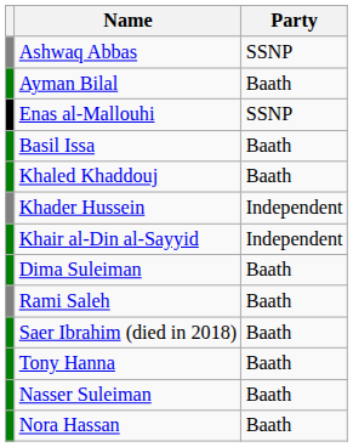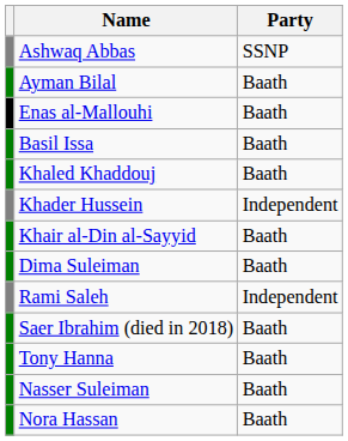 <table class="wikitable sortable">
 <tr>
 <th></th>
 <th>Name</th>
 <th>Party</th>
 </tr>
 <tr>
 <td bgcolor="grey"></td>
 <td><a href='#'>Ashwaq Abbas</a></td>
 <td>SSNP</td>
 </tr>
 <tr>
 <td bgcolor="green"></td>
 <td><a href='#'>Ayman Bilal</a></td>
 <td>Baath</td>
 </tr>
 <tr>
 <td bgcolor="black"></td>
 <td><a href='#'>Enas al-Mallouhi</a></td>
-<td>SSNP</td>
+<td>Baath</td>
 </tr>
 <tr>
 <td bgcolor="green"></td>
 <td><a href='#'>Basil Issa</a></td>
 <td>Baath</td>
 </tr>
 <tr>
 <td bgcolor="green"></td>
 <td><a href='#'>Khaled Khaddouj</a></td>
 <td>Baath</td>
 </tr>
 <tr>
 <td bgcolor="grey"></td>
 <td><a href='#'>Khader Hussein</a></td>
 <td>Independent</td>
 </tr>
 <tr>
 <td bgcolor="green"></td>
 <td><a href='#'>Khair al-Din al-Sayyid</a></td>
-<td>Independent</td>
+<td>Baath</td>
 </tr>
 <tr>
 <td bgcolor="green"></td>
 <td><a href='#'>Dima Suleiman</a></td>
 <td>Baath</td>
 </tr>
 <tr>
 <td bgcolor="grey"></td>
 <td><a href='#'>Rami Saleh</a></td>
-<td>Baath</td>
+<td>Independent</td>
 </tr>
 <tr>
 <td bgcolor="green"></td>
 <td><a href='#'>Saer Ibrahim</a> (died in 2018)</td>
 <td>Baath</td>
 </tr>
 <tr>
 <td bgcolor="green"></td>
 <td><a href='#'>Tony Hanna</a></td>
 <td>Baath</td>
 </tr>
 <tr>
 <td bgcolor="green"></td>
 <td><a href='#'>Nasser Suleiman</a></td>
 <td>Baath</td>
 </tr>
 <tr>
 <td bgcolor="green"></td>
 <td><a href='#'>Nora Hassan</a></td>
 <td>Baath</td>
 </tr>
 </table>
